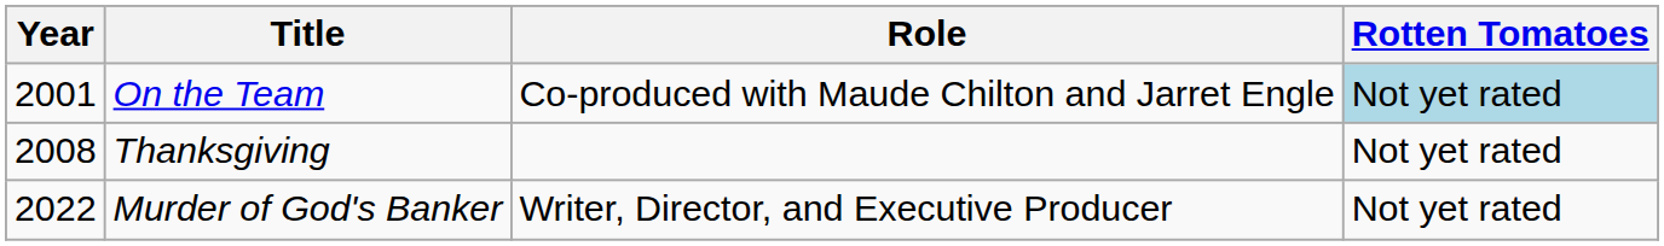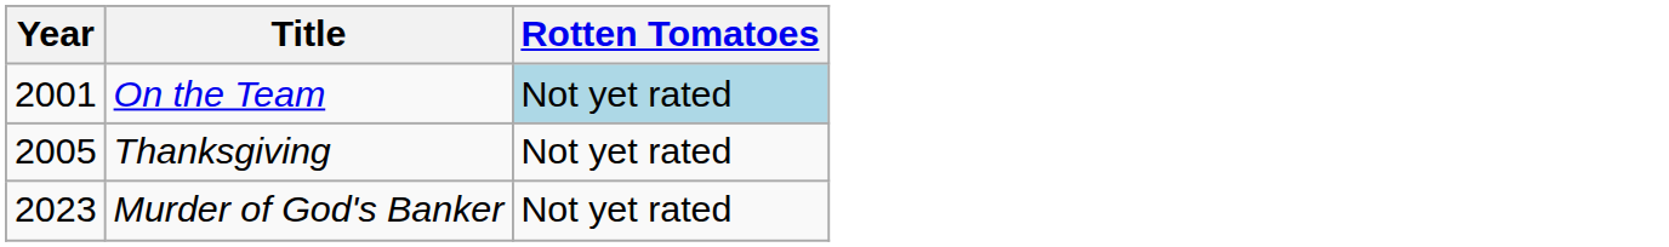 <table class="wikitable">
 <tr>
 <th>Year</th>
 <th>Title</th>
-<th>Role</th>
 <th><a href='#'>Rotten Tomatoes</a></th>
 </tr>
 <tr>
 <td>2001</td>
 <td><em><a href='#'>On the Team</a></em></td>
-<td>Co-produced with Maude Chilton and Jarret Engle</td>
 <td style="background: lightblue;">Not yet rated</td>
 </tr>
 <tr>
-<td>2008</td>
+<td>2005</td>
 <td><em>Thanksgiving</em></td>
-<td></td>
 <td>Not yet rated</td>
 </tr>
 <tr>
-<td>2022</td>
+<td>2023</td>
 <td><em>Murder of God's Banker</em></td>
-<td>Writer, Director, and Executive Producer</td>
 <td>Not yet rated</td>
 </tr>
 </table>
